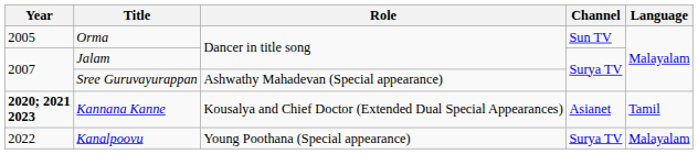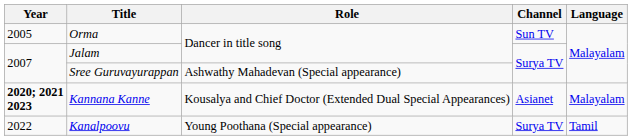 <table class="wikitable">
 <tr>
 <th>Year</th>
 <th>Title</th>
 <th>Role</th>
 <th>Channel</th>
 <th>Language</th>
 </tr>
 <tr>
 <td>2005</td>
 <td><em>Orma</em></td>
 <td rowspan="2">Dancer in title song</td>
 <td><a href='#'>Sun TV</a></td>
 <td rowspan="3"><a href='#'>Malayalam</a></td>
 </tr>
 <tr>
 <td rowspan="2">2007</td>
 <td><em>Jalam</em></td>
 <td rowspan="2"><a href='#'>Surya TV</a></td>
 </tr>
 <tr>
 <td><em>Sree Guruvayurappan</em></td>
 <td>Ashwathy Mahadevan (Special appearance)</td>
 </tr>
 <tr>
 <td><strong>2020; 2021 <br> 2023</strong></td>
 <td><em><a href='#'>Kannana Kanne</a></em></td>
 <td>Kousalya and Chief Doctor (Extended Dual Special Appearances)</td>
 <td><a href='#'>Asianet</a></td>
-<td><a href='#'>Tamil</a></td>
+<td><a href='#'>Malayalam</a></td>
 </tr>
 <tr>
 <td>2022</td>
 <td><em><a href='#'>Kanalpoovu</a></em></td>
 <td>Young Poothana (Special appearance)</td>
 <td><a href='#'>Surya TV</a></td>
-<td><a href='#'>Malayalam</a></td>
+<td><a href='#'>Tamil</a></td>
 </tr>
 </table>
